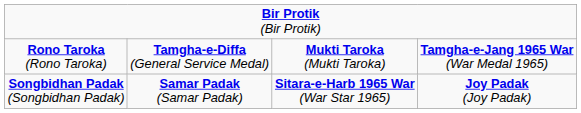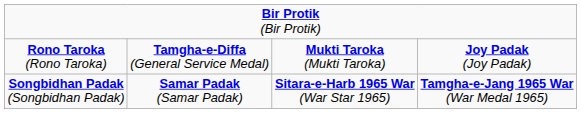 <table class="wikitable" style="margin:1em auto; text-align:center;">
 <tr>
 <td colspan="4"><strong><a href='#'>Bir Protik</a></strong><br><em>(Bir Protik)</em></td>
 </tr>
 <tr>
 <td><strong><a href='#'>Rono Taroka</a></strong><br><em>(Rono Taroka)</em></td>
 <td><strong><a href='#'>Tamgha-e-Diffa</a></strong><br><em>(General Service Medal)</em></td>
 <td><strong><a href='#'>Mukti Taroka</a></strong><br><em>(Mukti Taroka)</em></td>
-<td><strong><a href='#'>Tamgha-e-Jang 1965 War</a></strong><br><em>(War Medal 1965)</em></td>
+<td><strong><a href='#'>Joy Padak</a></strong><br><em>(Joy Padak)</em></td>
 </tr>
 <tr>
 <td><strong><a href='#'>Songbidhan Padak</a></strong><br><em>(Songbidhan Padak)</em></td>
 <td><strong><a href='#'>Samar Padak</a></strong><br><em>(Samar Padak)</em></td>
 <td><strong><a href='#'>Sitara-e-Harb 1965 War</a></strong><br><em>(War Star 1965)</em></td>
-<td><strong><a href='#'>Joy Padak</a></strong><br><em>(Joy Padak)</em></td>
+<td><strong><a href='#'>Tamgha-e-Jang 1965 War</a></strong><br><em>(War Medal 1965)</em></td>
 </tr>
 </table>
